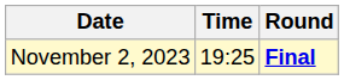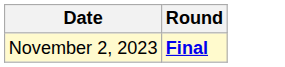 <table class="wikitable">
 <tr>
 <th>Date</th>
-<th>Time</th>
 <th>Round</th>
 </tr>
 <tr style=background:lemonchiffon>
 <td>November 2, 2023</td>
-<td>19:25</td>
 <td><strong><a href='#'>Final</a></strong></td>
 </tr>
 </table>
